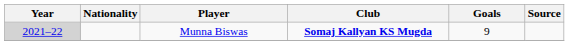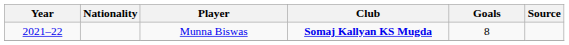 <table class="wikitable" style="text-align:center">
 <tr>
 <th width="100">Year</th>
 <th width="50">Nationality</th>
 <th width="200">Player</th>
 <th width="220">Club</th>
 <th width="100">Goals</th>
 <th width="30">Source</th>
 </tr>
 <tr>
-<td style="background: lightgrey;"><a href='#'>2021–22</a></td>
+<td><a href='#'>2021–22</a></td>
 <td></td>
 <td><a href='#'>Munna Biswas</a></td>
 <td><strong><a href='#'>Somaj Kallyan KS Mugda</a></strong></td>
-<td>9</td>
+<td>8</td>
 <td></td>
 </tr>
 <tr>
 </tr>
 </table>
